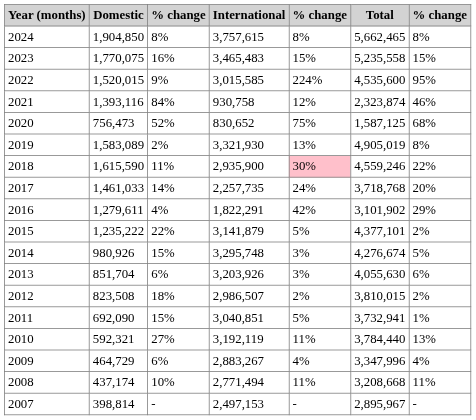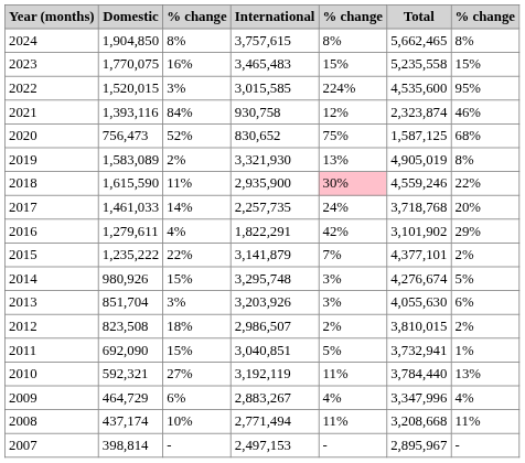 <table class="toccolours" border="1" cellpadding="4" style="border-collapse:collapse">
 <tr style="background:lightgrey;">
 <th>Year (months)</th>
 <th>Domestic</th>
 <th>% change</th>
 <th>International</th>
 <th>% change</th>
 <th>Total</th>
 <th>% change</th>
 </tr>
 <tr>
 <td>2024</td>
 <td>1,904,850</td>
 <td> 8%</td>
 <td>3,757,615</td>
 <td> 8%</td>
 <td>5,662,465</td>
 <td> 8%</td>
 </tr>
 <tr>
 <td>2023</td>
 <td>1,770,075</td>
 <td> 16%</td>
 <td>3,465,483</td>
 <td> 15%</td>
 <td>5,235,558</td>
 <td> 15%</td>
 </tr>
 <tr>
 <td>2022</td>
 <td>1,520,015</td>
-<td> 9%</td>
+<td> 3%</td>
 <td>3,015,585</td>
 <td> 224%</td>
 <td>4,535,600</td>
 <td> 95%</td>
 </tr>
 <tr>
 <td>2021</td>
 <td>1,393,116</td>
 <td> 84%</td>
 <td>930,758</td>
 <td> 12%</td>
 <td>2,323,874</td>
 <td> 46%</td>
 </tr>
 <tr>
 <td>2020</td>
 <td>756,473</td>
 <td> 52%</td>
 <td>830,652</td>
 <td> 75%</td>
 <td>1,587,125</td>
 <td> 68%</td>
 </tr>
 <tr>
 <td>2019</td>
 <td>1,583,089</td>
 <td> 2%</td>
 <td>3,321,930</td>
 <td> 13%</td>
 <td>4,905,019</td>
 <td> 8%</td>
 </tr>
 <tr>
 <td>2018</td>
 <td>1,615,590</td>
 <td> 11%</td>
 <td>2,935,900</td>
 <td style="background: pink;"> 30%</td>
 <td>4,559,246</td>
 <td> 22%</td>
 </tr>
 <tr>
 <td>2017</td>
 <td>1,461,033</td>
 <td> 14%</td>
 <td>2,257,735</td>
 <td> 24%</td>
 <td>3,718,768</td>
 <td> 20%</td>
 </tr>
 <tr>
 <td>2016</td>
 <td>1,279,611</td>
 <td> 4%</td>
 <td>1,822,291</td>
 <td> 42%</td>
 <td>3,101,902</td>
 <td> 29%</td>
 </tr>
 <tr>
 <td>2015</td>
 <td>1,235,222</td>
 <td> 22%</td>
 <td>3,141,879</td>
-<td> 5%</td>
+<td> 7%</td>
 <td>4,377,101</td>
 <td> 2%</td>
 </tr>
 <tr>
 <td>2014</td>
 <td>980,926</td>
 <td> 15%</td>
 <td>3,295,748</td>
 <td> 3%</td>
 <td>4,276,674</td>
 <td> 5%</td>
 </tr>
 <tr>
 <td>2013</td>
 <td>851,704</td>
-<td> 6%</td>
+<td> 3%</td>
 <td>3,203,926</td>
 <td> 3%</td>
 <td>4,055,630</td>
 <td> 6%</td>
 </tr>
 <tr>
 <td>2012</td>
 <td>823,508</td>
 <td> 18%</td>
 <td>2,986,507</td>
 <td> 2%</td>
 <td>3,810,015</td>
 <td> 2%</td>
 </tr>
 <tr>
 <td>2011</td>
 <td>692,090</td>
 <td> 15%</td>
 <td>3,040,851</td>
 <td> 5%</td>
 <td>3,732,941</td>
 <td> 1%</td>
 </tr>
 <tr>
 <td>2010</td>
 <td>592,321</td>
 <td> 27%</td>
 <td>3,192,119</td>
 <td> 11%</td>
 <td>3,784,440</td>
 <td> 13%</td>
 </tr>
 <tr>
 <td>2009</td>
 <td>464,729</td>
 <td> 6%</td>
 <td>2,883,267</td>
 <td> 4%</td>
 <td>3,347,996</td>
 <td> 4%</td>
 </tr>
 <tr>
 <td>2008</td>
 <td>437,174</td>
 <td> 10%</td>
 <td>2,771,494</td>
 <td> 11%</td>
 <td>3,208,668</td>
 <td> 11%</td>
 </tr>
 <tr>
 <td>2007</td>
 <td>398,814</td>
 <td>-</td>
 <td>2,497,153</td>
 <td>-</td>
 <td>2,895,967</td>
 <td>-</td>
 </tr>
 </table>
